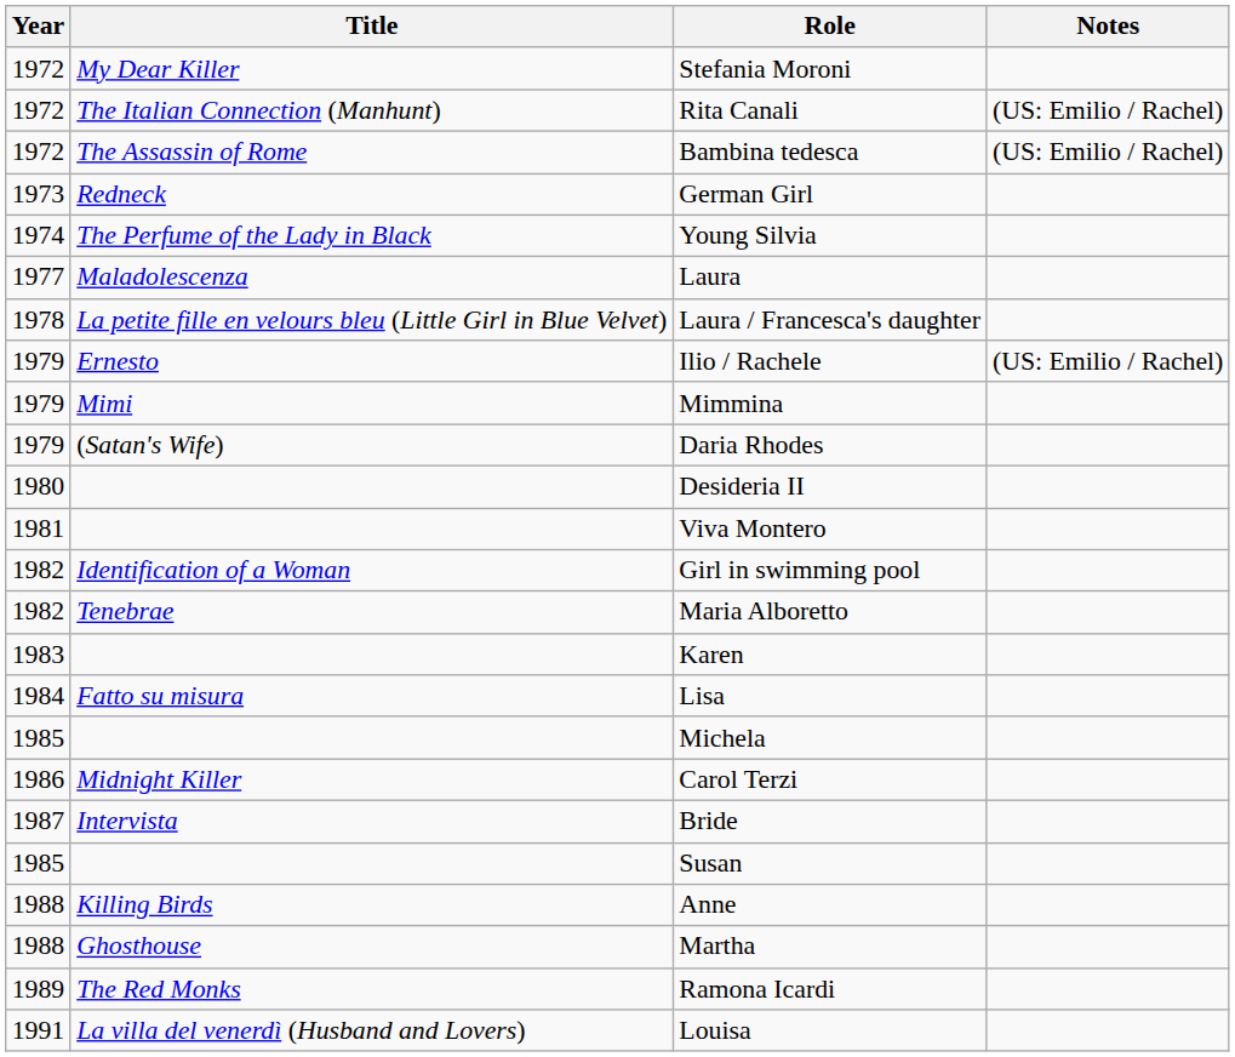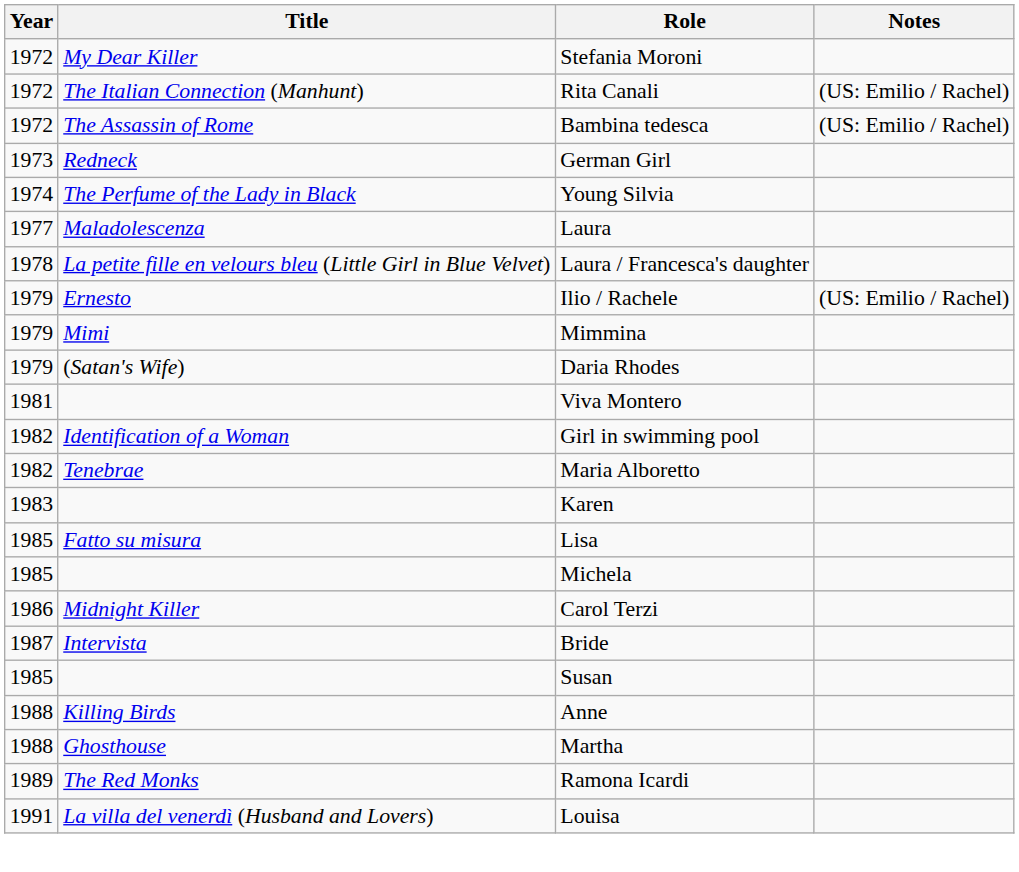 <table class="wikitable">
 <tr>
 <th>Year</th>
 <th>Title</th>
 <th>Role</th>
 <th>Notes</th>
 </tr>
 <tr>
 <td>1972</td>
 <td><em><a href='#'>My Dear Killer</a></em></td>
 <td>Stefania Moroni</td>
 <td></td>
 </tr>
 <tr>
 <td>1972</td>
 <td><em><a href='#'>The Italian Connection</a></em> (<em>Manhunt</em>)</td>
 <td>Rita Canali</td>
 <td>(US: Emilio / Rachel)</td>
 </tr>
 <tr>
 <td>1972</td>
 <td><em><a href='#'>The Assassin of Rome</a></em></td>
 <td>Bambina tedesca</td>
 <td>(US: Emilio / Rachel)</td>
 </tr>
 <tr>
 <td>1973</td>
 <td><em><a href='#'>Redneck</a></em></td>
 <td>German Girl</td>
 <td></td>
 </tr>
 <tr>
 <td>1974</td>
 <td><em><a href='#'>The Perfume of the Lady in Black</a></em></td>
 <td>Young Silvia</td>
 <td></td>
 </tr>
 <tr>
 <td>1977</td>
 <td><em><a href='#'>Maladolescenza</a></em></td>
 <td>Laura</td>
 <td></td>
 </tr>
 <tr>
 <td>1978</td>
 <td><em><a href='#'>La petite fille en velours bleu</a></em> (<em>Little Girl in Blue Velvet</em>)</td>
 <td>Laura / Francesca's daughter</td>
 <td></td>
 </tr>
 <tr>
 <td>1979</td>
 <td><em><a href='#'>Ernesto</a></em></td>
 <td>Ilio / Rachele</td>
 <td>(US: Emilio / Rachel)</td>
 </tr>
 <tr>
 <td>1979</td>
 <td><em><a href='#'>Mimi</a></em></td>
 <td>Mimmina</td>
 <td></td>
 </tr>
 <tr>
 <td>1979</td>
 <td><em></em> (<em>Satan's Wife</em>)</td>
 <td>Daria Rhodes</td>
 <td></td>
 </tr>
 <tr>
-<td>1980</td>
-<td><em></em></td>
-<td>Desideria II</td>
-<td></td>
-</tr>
-<tr>
 <td>1981</td>
 <td><em></em></td>
 <td>Viva Montero</td>
 <td></td>
 </tr>
 <tr>
 <td>1982</td>
 <td><em><a href='#'>Identification of a Woman</a></em></td>
 <td>Girl in swimming pool</td>
 <td></td>
 </tr>
 <tr>
 <td>1982</td>
 <td><em><a href='#'>Tenebrae</a></em></td>
 <td>Maria Alboretto</td>
 <td></td>
 </tr>
 <tr>
 <td>1983</td>
 <td><em></em></td>
 <td>Karen</td>
 <td></td>
 </tr>
 <tr>
-<td>1984</td>
+<td>1985</td>
 <td><em><a href='#'>Fatto su misura</a></em></td>
 <td>Lisa</td>
 <td></td>
 </tr>
 <tr>
 <td>1985</td>
 <td><em></em></td>
 <td>Michela</td>
 <td></td>
 </tr>
 <tr>
 <td>1986</td>
 <td><em><a href='#'>Midnight Killer</a></em></td>
 <td>Carol Terzi</td>
 <td></td>
 </tr>
 <tr>
 <td>1987</td>
 <td><em><a href='#'>Intervista</a></em></td>
 <td>Bride</td>
 <td></td>
 </tr>
 <tr>
 <td>1985</td>
 <td><em></em></td>
 <td>Susan</td>
 <td></td>
 </tr>
 <tr>
 <td>1988</td>
 <td><em><a href='#'>Killing Birds</a></em></td>
 <td>Anne</td>
 <td></td>
 </tr>
 <tr>
 <td>1988</td>
 <td><em><a href='#'>Ghosthouse</a></em></td>
 <td>Martha</td>
 <td></td>
 </tr>
 <tr>
 <td>1989</td>
 <td><em><a href='#'>The Red Monks</a></em></td>
 <td>Ramona Icardi</td>
 <td></td>
 </tr>
 <tr>
 <td>1991</td>
 <td><em><a href='#'>La villa del venerdì</a></em> (<em>Husband and Lovers</em>)</td>
 <td>Louisa</td>
 <td></td>
 </tr>
 </table>
